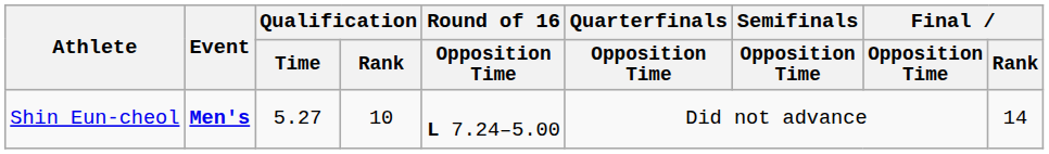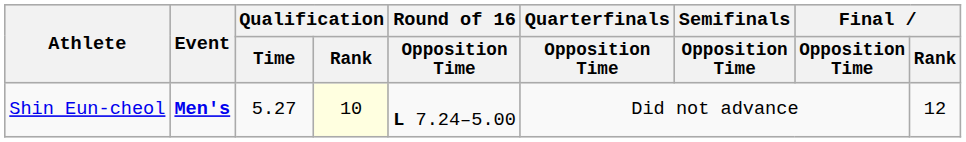 <table class="wikitable" style="font-size:90%; text-align:center">
 <tr>
 <th rowspan=2>Athlete</th>
 <th rowspan=2>Event</th>
 <th colspan="2">Qualification</th>
 <th>Round of 16</th>
 <th>Quarterfinals</th>
 <th>Semifinals</th>
 <th colspan="2">Final / </th>
 </tr>
 <tr style="font-size:95%">
 <th>Time</th>
 <th>Rank</th>
 <th>Opposition<br>Time</th>
 <th>Opposition<br>Time</th>
 <th>Opposition<br>Time</th>
 <th>Opposition<br>Time</th>
 <th>Rank</th>
 </tr>
 <tr align=center>
 <td align=left><a href='#'>Shin Eun-cheol</a></td>
 <td align=left><strong><a href='#'>Men's</a></strong></td>
 <td>5.27</td>
-<td>10</td>
+<td style="background: lightyellow;">10</td>
 <td><br><strong>L</strong> 7.24–5.00</td>
 <td colspan=3>Did not advance</td>
-<td>14</td>
+<td>12</td>
 </tr>
 </table>
